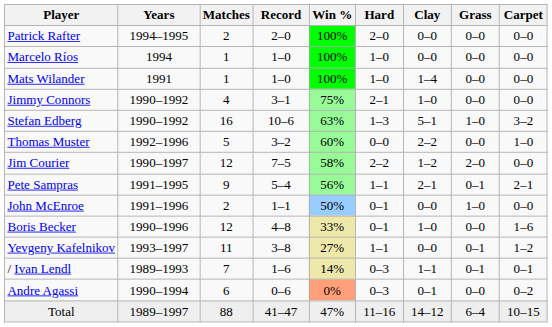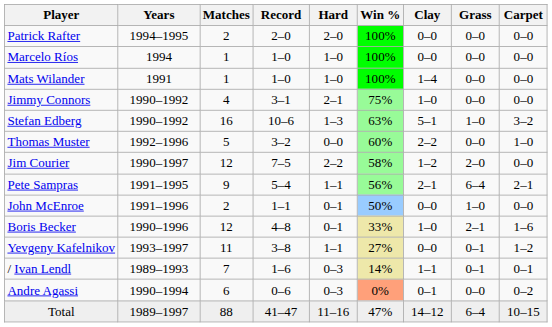 <table class="wikitable sortable" style=font-size:97%;text-align:center>
 <tr>
 <th>Player</th>
 <th width=90>Years</th>
 <th>Matches</th>
 <th width=60 data-sort-type="number">Record</th>
+<th width=50 data-sort-type="number">Hard</th>
 <th>Win %</th>
-<th width=50 data-sort-type="number">Hard</th>
 <th width=50 data-sort-type="number">Clay</th>
 <th width=50 data-sort-type="number">Grass</th>
 <th width=50 data-sort-type="number">Carpet</th>
 </tr>
 <tr>
 <td align=left> <a href='#'>Patrick Rafter</a></td>
 <td>1994–1995</td>
 <td>2</td>
 <td>2–0</td>
+<td>2–0</td>
 <td bgcolor=lime>100%</td>
-<td>2–0</td>
 <td>0–0</td>
 <td>0–0</td>
 <td>0–0</td>
 </tr>
 <tr>
 <td align=left> <a href='#'>Marcelo Ríos</a></td>
 <td>1994</td>
 <td>1</td>
 <td>1–0</td>
+<td>1–0</td>
 <td bgcolor=lime>100%</td>
-<td>1–0</td>
 <td>0–0</td>
 <td>0–0</td>
 <td>0–0</td>
 </tr>
 <tr>
 <td align=left> <a href='#'>Mats Wilander</a></td>
 <td>1991</td>
 <td>1</td>
 <td>1–0</td>
+<td>1–0</td>
 <td bgcolor=lime>100%</td>
-<td>1–0</td>
 <td>1–4</td>
 <td>0–0</td>
 <td>0–0</td>
 </tr>
 <tr>
 <td align=left> <a href='#'>Jimmy Connors</a></td>
 <td>1990–1992</td>
 <td>4</td>
 <td>3–1</td>
+<td>2–1</td>
 <td bgcolor=98fb98>75%</td>
-<td>2–1</td>
 <td>1–0</td>
 <td>0–0</td>
 <td>0–0</td>
 </tr>
 <tr>
 <td align=left> <a href='#'>Stefan Edberg</a></td>
 <td>1990–1992</td>
 <td>16</td>
 <td>10–6</td>
+<td>1–3</td>
 <td bgcolor=98fb98>63%</td>
-<td>1–3</td>
 <td>5–1</td>
 <td>1–0</td>
 <td>3–2</td>
 </tr>
 <tr>
 <td align=left> <a href='#'>Thomas Muster</a></td>
 <td>1992–1996</td>
 <td>5</td>
 <td>3–2</td>
+<td>0–0</td>
 <td bgcolor=98fb98>60%</td>
-<td>0–0</td>
 <td>2–2</td>
 <td>0–0</td>
 <td>1–0</td>
 </tr>
 <tr>
 <td align=left> <a href='#'>Jim Courier</a></td>
 <td>1990–1997</td>
 <td>12</td>
 <td>7–5</td>
+<td>2–2</td>
 <td bgcolor=98fb98>58%</td>
-<td>2–2</td>
 <td>1–2</td>
 <td>2–0</td>
 <td>0–0</td>
 </tr>
 <tr>
 <td align=left> <a href='#'>Pete Sampras</a></td>
 <td>1991–1995</td>
 <td>9</td>
 <td>5–4</td>
+<td>1–1</td>
 <td bgcolor=98fb98>56%</td>
-<td>1–1</td>
 <td>2–1</td>
-<td>0–1</td>
+<td>6–4</td>
 <td>2–1</td>
 </tr>
 <tr>
 <td align=left> <a href='#'>John McEnroe</a></td>
 <td>1991–1996</td>
 <td>2</td>
 <td>1–1</td>
+<td>0–1</td>
 <td bgcolor=99ccff>50%</td>
-<td>0–1</td>
 <td>0–0</td>
 <td>1–0</td>
 <td>0–0</td>
 </tr>
 <tr>
 <td align=left> <a href='#'>Boris Becker</a></td>
 <td>1990–1996</td>
 <td>12</td>
 <td>4–8</td>
+<td>0–1</td>
 <td bgcolor=eee8aa>33%</td>
-<td>0–1</td>
 <td>1–0</td>
-<td>0–0</td>
+<td>2–1</td>
 <td>1–6</td>
 </tr>
 <tr>
 <td align=left> <a href='#'>Yevgeny Kafelnikov</a></td>
 <td>1993–1997</td>
 <td>11</td>
 <td>3–8</td>
+<td>1–1</td>
 <td bgcolor=eee8aa>27%</td>
-<td>1–1</td>
 <td>0–0</td>
 <td>0–1</td>
 <td>1–2</td>
 </tr>
 <tr>
 <td align=left>/ <a href='#'>Ivan Lendl</a></td>
 <td>1989–1993</td>
 <td>7</td>
 <td>1–6</td>
+<td>0–3</td>
 <td bgcolor=eee8aa>14%</td>
-<td>0–3</td>
 <td>1–1</td>
 <td>0–1</td>
 <td>0–1</td>
 </tr>
 <tr>
 <td align=left> <a href='#'>Andre Agassi</a></td>
 <td>1990–1994</td>
 <td>6</td>
 <td>0–6</td>
+<td>0–3</td>
 <td bgcolor=ffa07a>0%</td>
-<td>0–3</td>
 <td>0–1</td>
 <td>0–0</td>
 <td>0–2</td>
 </tr>
 <tr bgcolor=efefef class="sortbottom">
 <td>Total</td>
 <td>1989–1997</td>
 <td>88</td>
 <td>41–47</td>
+<td>11–16</td>
 <td>47%</td>
-<td>11–16</td>
 <td>14–12</td>
 <td>6–4</td>
 <td>10–15</td>
 </tr>
 </table>
